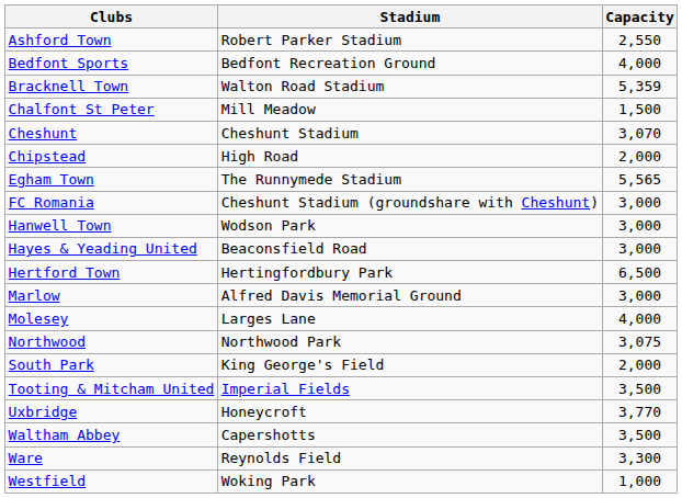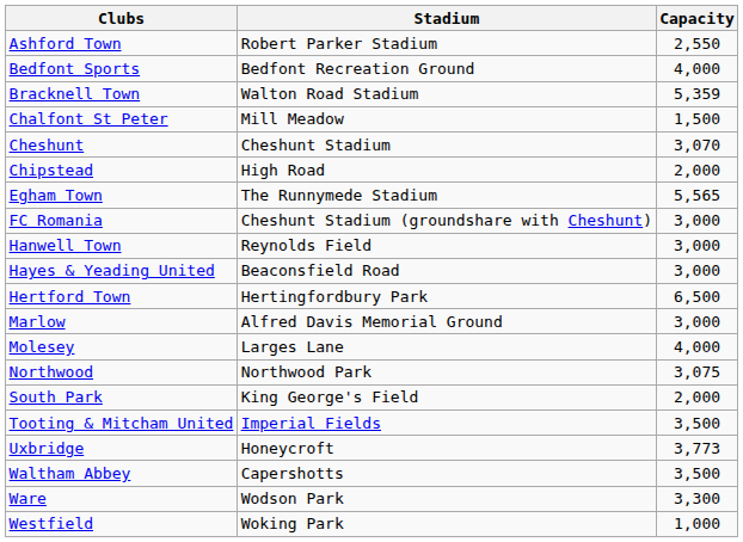 <table class="wikitable sortable">
 <tr>
 <th>Clubs</th>
 <th>Stadium</th>
 <th>Capacity</th>
 </tr>
 <tr>
 <td><a href='#'>Ashford Town</a></td>
 <td>Robert Parker Stadium</td>
 <td align="center">2,550</td>
 </tr>
 <tr>
 <td><a href='#'>Bedfont Sports</a></td>
 <td>Bedfont Recreation Ground</td>
 <td align="center">4,000</td>
 </tr>
 <tr>
 <td><a href='#'>Bracknell Town</a></td>
 <td>Walton Road Stadium</td>
 <td align="center">5,359</td>
 </tr>
 <tr>
 <td><a href='#'>Chalfont St Peter</a></td>
 <td>Mill Meadow</td>
 <td align="center">1,500</td>
 </tr>
 <tr>
 <td><a href='#'>Cheshunt</a></td>
 <td>Cheshunt Stadium</td>
 <td align="center">3,070</td>
 </tr>
 <tr>
 <td><a href='#'>Chipstead</a></td>
 <td>High Road</td>
 <td align="center">2,000</td>
 </tr>
 <tr>
 <td><a href='#'>Egham Town</a></td>
 <td>The Runnymede Stadium</td>
 <td align="center">5,565</td>
 </tr>
 <tr>
 <td><a href='#'>FC Romania</a></td>
 <td>Cheshunt Stadium (groundshare with <a href='#'>Cheshunt</a>)</td>
 <td align="center">3,000</td>
 </tr>
 <tr>
 <td><a href='#'>Hanwell Town</a></td>
-<td>Wodson Park</td>
+<td>Reynolds Field</td>
 <td align="center">3,000</td>
 </tr>
 <tr>
 <td><a href='#'>Hayes & Yeading United</a></td>
 <td>Beaconsfield Road</td>
 <td align="center">3,000</td>
 </tr>
 <tr>
 <td><a href='#'>Hertford Town</a></td>
 <td>Hertingfordbury Park</td>
 <td align="center">6,500</td>
 </tr>
 <tr>
 <td><a href='#'>Marlow</a></td>
 <td>Alfred Davis Memorial Ground</td>
 <td align="center">3,000</td>
 </tr>
 <tr>
 <td><a href='#'>Molesey</a></td>
 <td>Larges Lane</td>
 <td align="center">4,000</td>
 </tr>
 <tr>
 <td><a href='#'>Northwood</a></td>
 <td>Northwood Park</td>
 <td align="center">3,075</td>
 </tr>
 <tr>
 <td><a href='#'>South Park</a></td>
 <td>King George's Field</td>
 <td align="center">2,000</td>
 </tr>
 <tr>
 <td><a href='#'>Tooting & Mitcham United</a></td>
 <td><a href='#'>Imperial Fields</a></td>
 <td align="center">3,500</td>
 </tr>
 <tr>
 <td><a href='#'>Uxbridge</a></td>
 <td>Honeycroft</td>
-<td align="center">3,770</td>
+<td align="center">3,773</td>
 </tr>
 <tr>
 <td><a href='#'>Waltham Abbey</a></td>
 <td>Capershotts</td>
 <td align="center">3,500</td>
 </tr>
 <tr>
 <td><a href='#'>Ware</a></td>
-<td>Reynolds Field</td>
+<td>Wodson Park</td>
 <td align="center">3,300</td>
 </tr>
 <tr>
 <td><a href='#'>Westfield</a></td>
 <td>Woking Park</td>
 <td align="center">1,000</td>
 </tr>
 </table>
